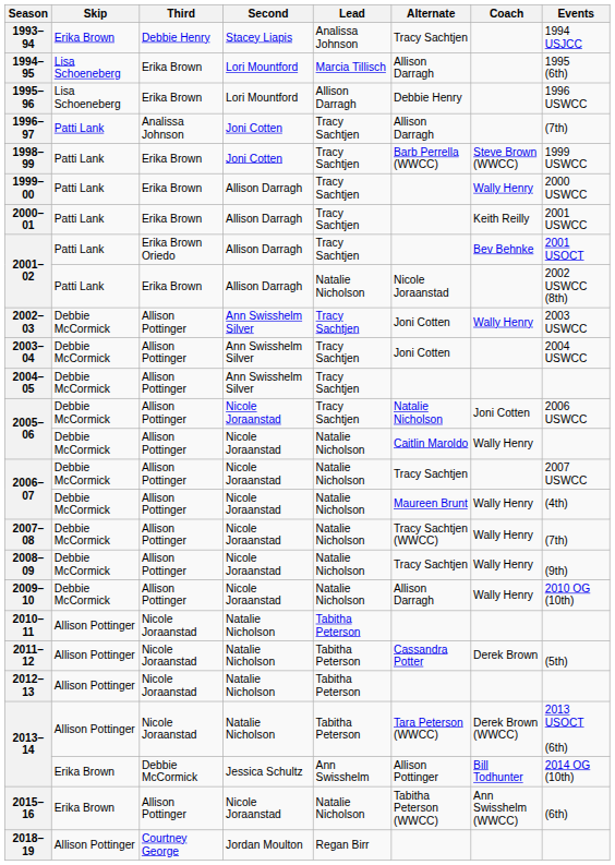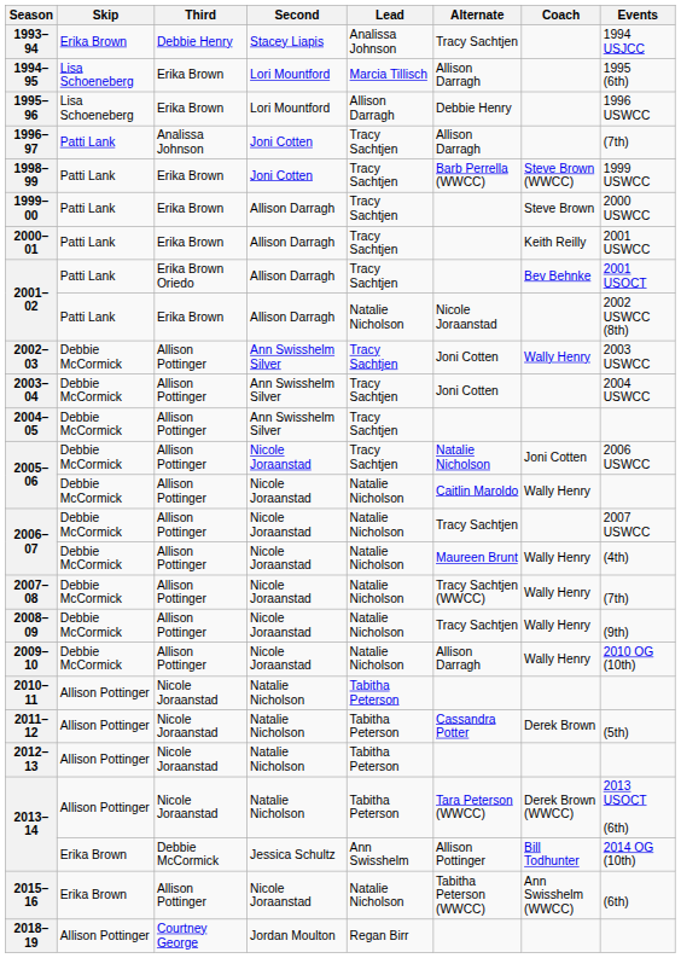 <table class="wikitable">
 <tr>
 <th scope="col">Season</th>
 <th scope="col">Skip</th>
 <th scope="col">Third</th>
 <th scope="col">Second</th>
 <th scope="col">Lead</th>
 <th scope="col">Alternate</th>
 <th scope="col">Coach</th>
 <th scope="col">Events</th>
 </tr>
 <tr>
 <th scope="row">1993–94</th>
 <td><a href='#'>Erika Brown</a></td>
 <td><a href='#'>Debbie Henry</a></td>
 <td><a href='#'>Stacey Liapis</a></td>
 <td>Analissa Johnson</td>
 <td>Tracy Sachtjen</td>
 <td></td>
 <td>1994 <a href='#'>USJCC</a> <br> </td>
 </tr>
 <tr>
 <th scope="row">1994–95</th>
 <td><a href='#'>Lisa Schoeneberg</a></td>
 <td>Erika Brown</td>
 <td><a href='#'>Lori Mountford</a></td>
 <td><a href='#'>Marcia Tillisch</a></td>
 <td>Allison Darragh</td>
 <td></td>
 <td>1995  <br> (6th)</td>
 </tr>
 <tr>
 <th scope="row">1995–96</th>
 <td>Lisa Schoeneberg</td>
 <td>Erika Brown</td>
 <td>Lori Mountford</td>
 <td>Allison Darragh</td>
 <td>Debbie Henry</td>
 <td></td>
 <td>1996 USWCC <br> </td>
 </tr>
 <tr>
 <th scope="row">1996–97</th>
 <td><a href='#'>Patti Lank</a></td>
 <td>Analissa Johnson</td>
 <td><a href='#'>Joni Cotten</a></td>
 <td>Tracy Sachtjen</td>
 <td>Allison Darragh</td>
 <td></td>
 <td> (7th)</td>
 </tr>
 <tr>
 <th scope="row">1998–99</th>
 <td>Patti Lank</td>
 <td>Erika Brown</td>
 <td><a href='#'>Joni Cotten</a></td>
 <td>Tracy Sachtjen</td>
 <td><a href='#'>Barb Perrella</a><br>(WWCC)</td>
 <td><a href='#'>Steve Brown</a><br>(WWCC)</td>
 <td>1999 USWCC <br> </td>
 </tr>
 <tr>
 <th scope="row">1999–00</th>
 <td>Patti Lank</td>
 <td>Erika Brown</td>
 <td>Allison Darragh</td>
 <td>Tracy Sachtjen</td>
 <td></td>
-<td><a href='#'>Wally Henry</a></td>
+<td>Steve Brown</td>
 <td>2000 USWCC </td>
 </tr>
 <tr>
 <th scope="row">2000–01</th>
 <td>Patti Lank</td>
 <td>Erika Brown</td>
 <td>Allison Darragh</td>
 <td>Tracy Sachtjen</td>
 <td></td>
 <td>Keith Reilly</td>
 <td>2001 USWCC </td>
 </tr>
 <tr>
 <th scope="row" rowspan=2>2001–02</th>
 <td>Patti Lank</td>
 <td>Erika Brown Oriedo</td>
 <td>Allison Darragh</td>
 <td>Tracy Sachtjen</td>
 <td></td>
 <td><a href='#'>Bev Behnke</a></td>
 <td><a href='#'>2001 USOCT</a> </td>
 </tr>
 <tr>
 <td>Patti Lank</td>
 <td>Erika Brown</td>
 <td>Allison Darragh</td>
 <td>Natalie Nicholson</td>
 <td>Nicole Joraanstad</td>
 <td></td>
 <td>2002 USWCC <br> (8th)</td>
 </tr>
 <tr>
 <th scope="row">2002–03</th>
 <td>Debbie McCormick</td>
 <td>Allison Pottinger</td>
 <td><a href='#'>Ann Swisshelm Silver</a></td>
 <td><a href='#'>Tracy Sachtjen</a></td>
 <td>Joni Cotten</td>
 <td><a href='#'>Wally Henry</a></td>
 <td>2003 USWCC <br> </td>
 </tr>
 <tr>
 <th scope="row">2003–04</th>
 <td>Debbie McCormick</td>
 <td>Allison Pottinger</td>
 <td>Ann Swisshelm Silver</td>
 <td>Tracy Sachtjen</td>
 <td>Joni Cotten</td>
 <td></td>
 <td>2004 USWCC </td>
 </tr>
 <tr>
 <th scope="row">2004–05</th>
 <td>Debbie McCormick</td>
 <td>Allison Pottinger</td>
 <td>Ann Swisshelm Silver</td>
 <td>Tracy Sachtjen</td>
 <td></td>
 <td></td>
 <td> </td>
 </tr>
 <tr>
 <th scope="row" rowspan=2>2005–06</th>
 <td>Debbie McCormick</td>
 <td>Allison Pottinger</td>
 <td><a href='#'>Nicole Joraanstad</a></td>
 <td>Tracy Sachtjen</td>
 <td><a href='#'>Natalie Nicholson</a></td>
 <td>Joni Cotten</td>
 <td>2006 USWCC </td>
 </tr>
 <tr>
 <td>Debbie McCormick</td>
 <td>Allison Pottinger</td>
 <td>Nicole Joraanstad</td>
 <td>Natalie Nicholson</td>
 <td><a href='#'>Caitlin Maroldo</a></td>
 <td>Wally Henry</td>
 <td> </td>
 </tr>
 <tr>
 <th scope="row" rowspan=2>2006–07</th>
 <td>Debbie McCormick</td>
 <td>Allison Pottinger</td>
 <td>Nicole Joraanstad</td>
 <td>Natalie Nicholson</td>
 <td>Tracy Sachtjen</td>
 <td></td>
 <td>2007 USWCC </td>
 </tr>
 <tr>
 <td>Debbie McCormick</td>
 <td>Allison Pottinger</td>
 <td>Nicole Joraanstad</td>
 <td>Natalie Nicholson</td>
 <td><a href='#'>Maureen Brunt</a></td>
 <td>Wally Henry</td>
 <td> (4th)</td>
 </tr>
 <tr>
 <th scope="row">2007–08</th>
 <td>Debbie McCormick</td>
 <td>Allison Pottinger</td>
 <td>Nicole Joraanstad</td>
 <td>Natalie Nicholson</td>
 <td>Tracy Sachtjen<br>(WWCC)</td>
 <td>Wally Henry</td>
 <td> <br> (7th)</td>
 </tr>
 <tr>
 <th scope="row">2008–09</th>
 <td>Debbie McCormick</td>
 <td>Allison Pottinger</td>
 <td>Nicole Joraanstad</td>
 <td>Natalie Nicholson</td>
 <td>Tracy Sachtjen</td>
 <td>Wally Henry</td>
 <td> <br> (9th)</td>
 </tr>
 <tr>
 <th scope="row">2009–10</th>
 <td>Debbie McCormick</td>
 <td>Allison Pottinger</td>
 <td>Nicole Joraanstad</td>
 <td>Natalie Nicholson</td>
 <td>Allison Darragh</td>
 <td>Wally Henry</td>
 <td><a href='#'>2010 OG</a> (10th)</td>
 </tr>
 <tr>
 <th scope="row">2010–11</th>
 <td>Allison Pottinger</td>
 <td>Nicole Joraanstad</td>
 <td>Natalie Nicholson</td>
 <td><a href='#'>Tabitha Peterson</a></td>
 <td></td>
 <td></td>
 <td> </td>
 </tr>
 <tr>
 <th scope="row">2011–12</th>
 <td>Allison Pottinger</td>
 <td>Nicole Joraanstad</td>
 <td>Natalie Nicholson</td>
 <td>Tabitha Peterson</td>
 <td><a href='#'>Cassandra Potter</a></td>
 <td>Derek Brown</td>
 <td> <br> (5th)</td>
 </tr>
 <tr>
 <th scope="row">2012–13</th>
 <td>Allison Pottinger</td>
 <td>Nicole Joraanstad</td>
 <td>Natalie Nicholson</td>
 <td>Tabitha Peterson</td>
 <td></td>
 <td></td>
 <td> </td>
 </tr>
 <tr>
 <th scope="row" rowspan=2>2013–14</th>
 <td>Allison Pottinger</td>
 <td>Nicole Joraanstad</td>
 <td>Natalie Nicholson</td>
 <td>Tabitha Peterson</td>
 <td><a href='#'>Tara Peterson</a><br>(WWCC)</td>
 <td>Derek Brown<br>(WWCC)</td>
 <td><a href='#'>2013 USOCT</a> <br> <br> (6th)</td>
 </tr>
 <tr>
 <td>Erika Brown</td>
 <td>Debbie McCormick</td>
 <td>Jessica Schultz</td>
 <td>Ann Swisshelm</td>
 <td>Allison Pottinger</td>
 <td><a href='#'>Bill Todhunter</a></td>
 <td><a href='#'>2014 OG</a> (10th)</td>
 </tr>
 <tr>
 <th scope="row">2015–16</th>
 <td>Erika Brown</td>
 <td>Allison Pottinger</td>
 <td>Nicole Joraanstad</td>
 <td>Natalie Nicholson</td>
 <td>Tabitha Peterson<br>(WWCC)</td>
 <td>Ann Swisshelm<br>(WWCC)</td>
 <td> <br> (6th)</td>
 </tr>
 <tr>
 <th scope="row">2018–19</th>
 <td>Allison Pottinger</td>
 <td><a href='#'>Courtney George</a></td>
 <td>Jordan Moulton</td>
 <td>Regan Birr</td>
 <td></td>
 <td></td>
 <td></td>
 </tr>
 </table>
